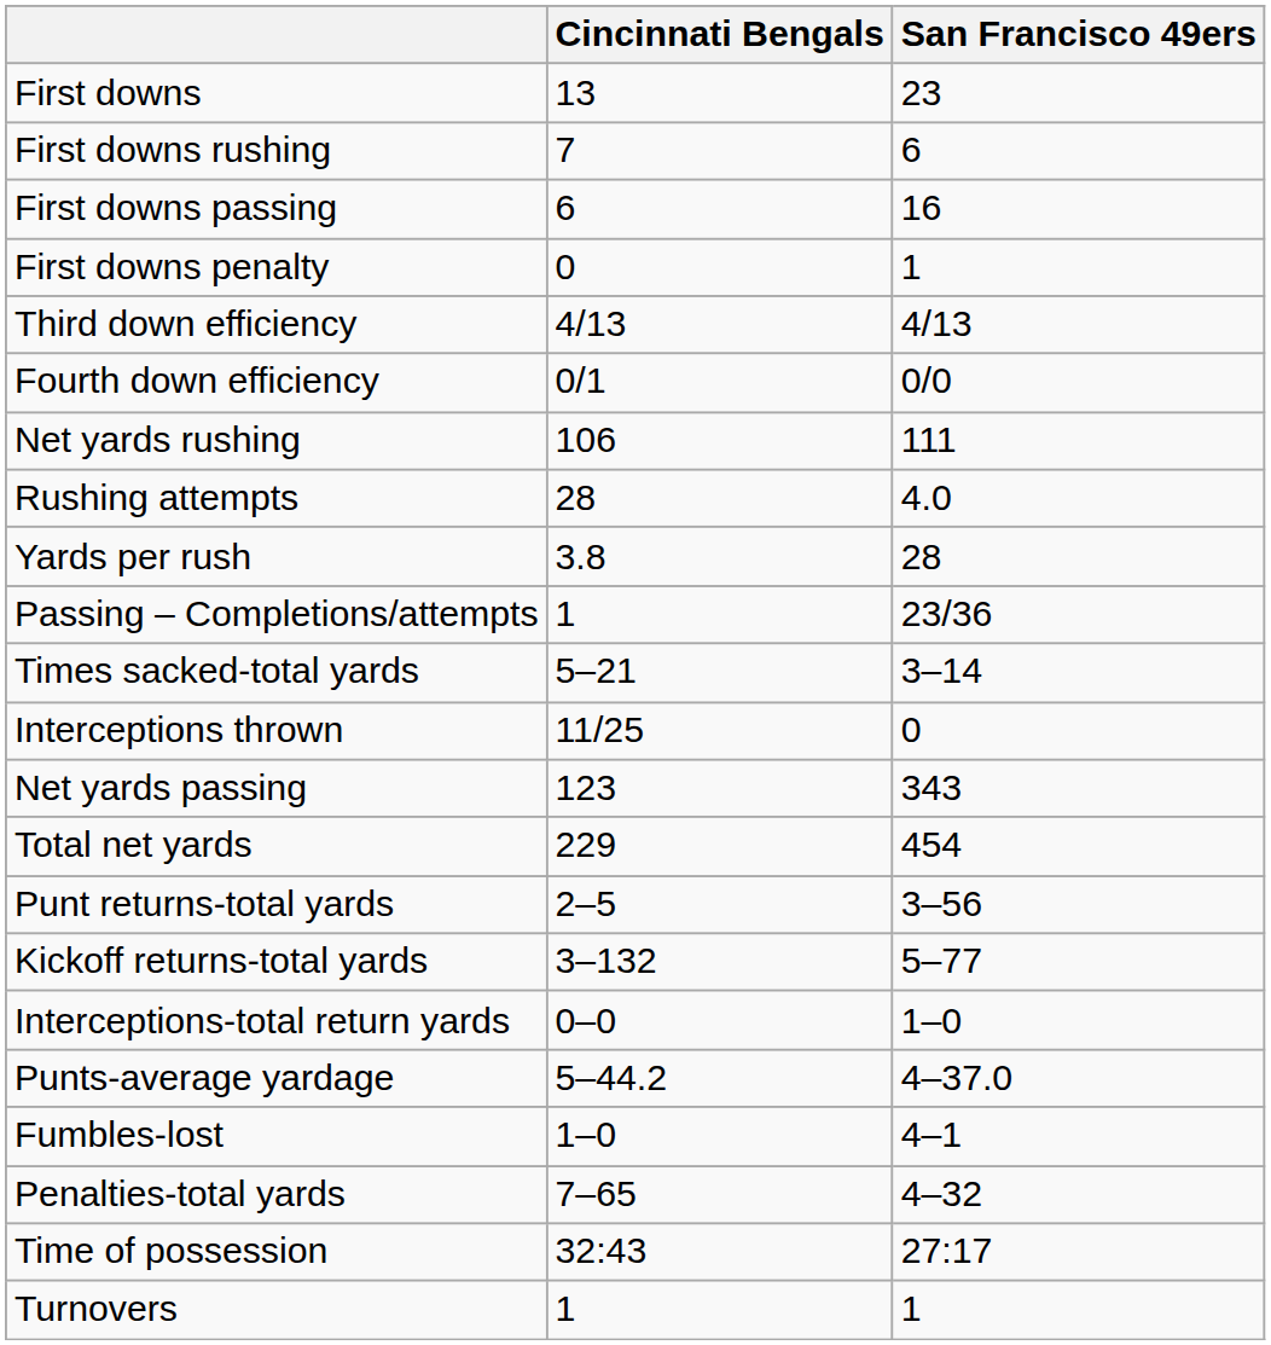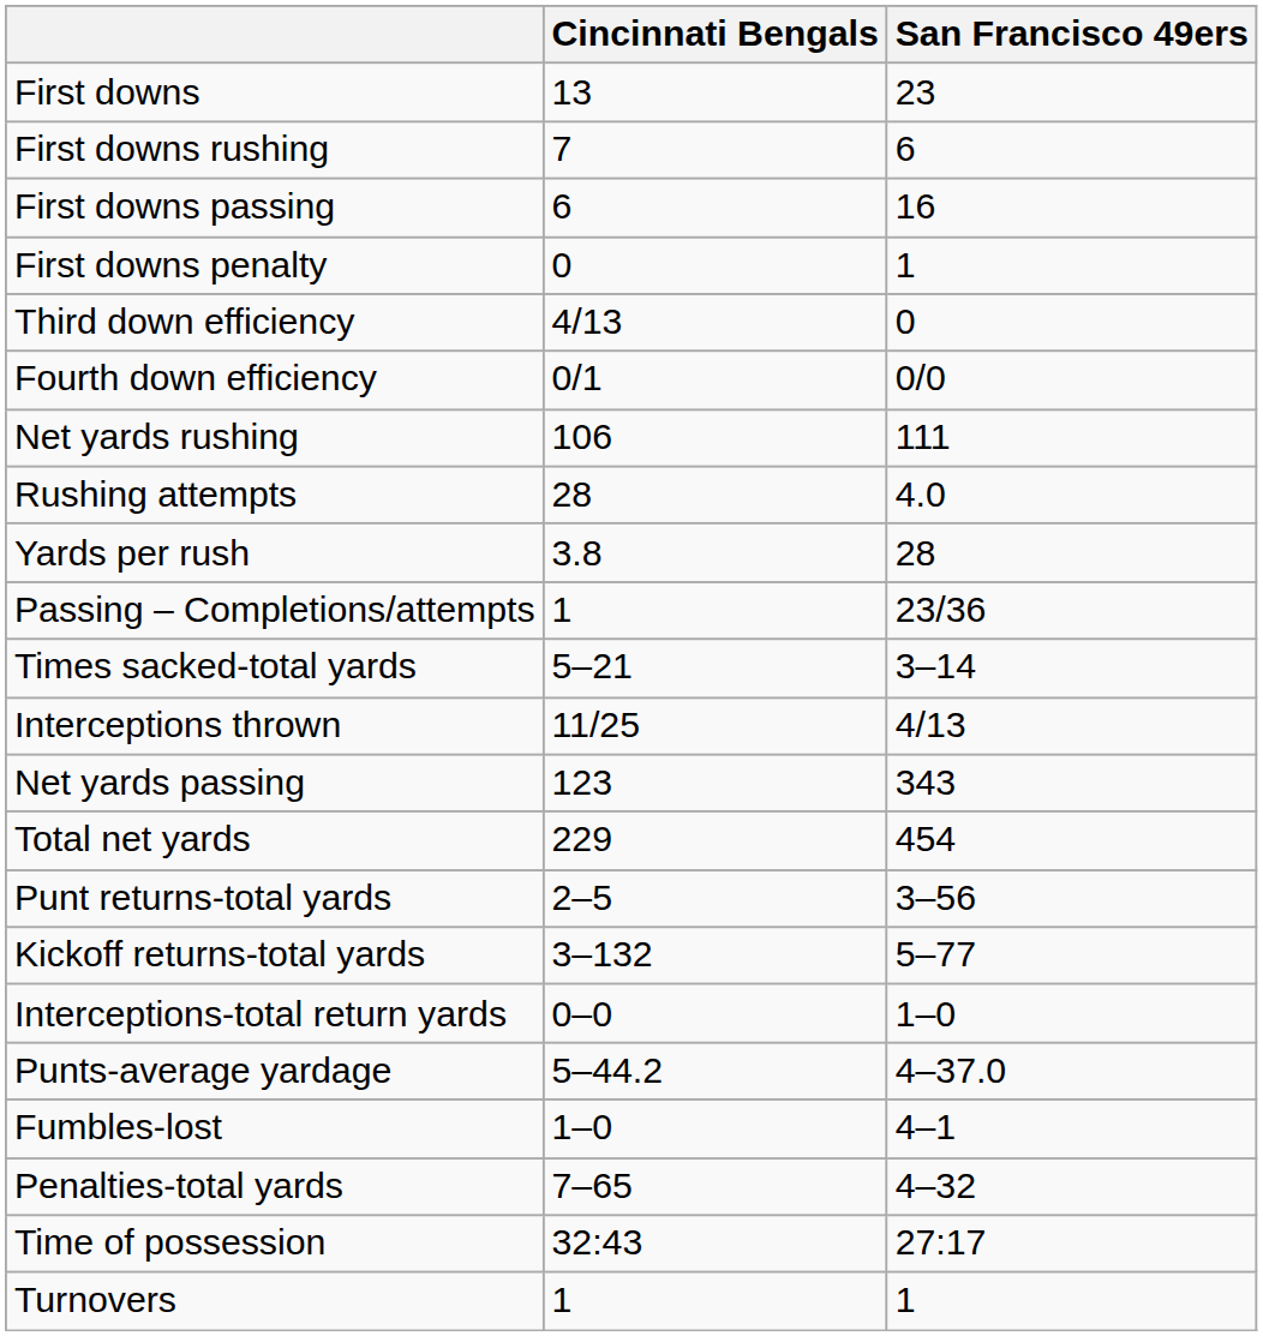 <table class="wikitable">
 <tr>
 <th></th>
 <th><strong>Cincinnati Bengals</strong></th>
 <th><strong>San Francisco 49ers</strong></th>
 </tr>
 <tr>
 <td>First downs</td>
 <td>13</td>
 <td>23</td>
 </tr>
 <tr>
 <td>First downs rushing</td>
 <td>7</td>
 <td>6</td>
 </tr>
 <tr>
 <td>First downs passing</td>
 <td>6</td>
 <td>16</td>
 </tr>
 <tr>
 <td>First downs penalty</td>
 <td>0</td>
 <td>1</td>
 </tr>
 <tr>
 <td>Third down efficiency</td>
 <td>4/13</td>
-<td>4/13</td>
+<td>0</td>
 </tr>
 <tr>
 <td>Fourth down efficiency</td>
 <td>0/1</td>
 <td>0/0</td>
 </tr>
 <tr>
 <td>Net yards rushing</td>
 <td>106</td>
 <td>111</td>
 </tr>
 <tr>
 <td>Rushing attempts</td>
 <td>28</td>
 <td>4.0</td>
 </tr>
 <tr>
 <td>Yards per rush</td>
 <td>3.8</td>
 <td>28</td>
 </tr>
 <tr>
 <td>Passing – Completions/attempts</td>
 <td>1</td>
 <td>23/36</td>
 </tr>
 <tr>
 <td>Times sacked-total yards</td>
 <td>5–21</td>
 <td>3–14</td>
 </tr>
 <tr>
 <td>Interceptions thrown</td>
 <td>11/25</td>
-<td>0</td>
+<td>4/13</td>
 </tr>
 <tr>
 <td>Net yards passing</td>
 <td>123</td>
 <td>343</td>
 </tr>
 <tr>
 <td>Total net yards</td>
 <td>229</td>
 <td>454</td>
 </tr>
 <tr>
 <td>Punt returns-total yards</td>
 <td>2–5</td>
 <td>3–56</td>
 </tr>
 <tr>
 <td>Kickoff returns-total yards</td>
 <td>3–132</td>
 <td>5–77</td>
 </tr>
 <tr>
 <td>Interceptions-total return yards</td>
 <td>0–0</td>
 <td>1–0</td>
 </tr>
 <tr>
 <td>Punts-average yardage</td>
 <td>5–44.2</td>
 <td>4–37.0</td>
 </tr>
 <tr>
 <td>Fumbles-lost</td>
 <td>1–0</td>
 <td>4–1</td>
 </tr>
 <tr>
 <td>Penalties-total yards</td>
 <td>7–65</td>
 <td>4–32</td>
 </tr>
 <tr>
 <td>Time of possession</td>
 <td>32:43</td>
 <td>27:17</td>
 </tr>
 <tr>
 <td>Turnovers</td>
 <td>1</td>
 <td>1</td>
 </tr>
 <tr>
 </tr>
 </table>
